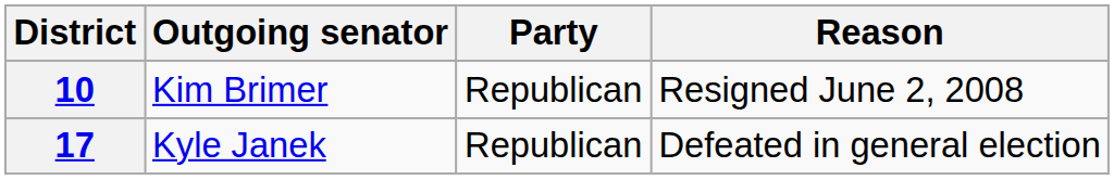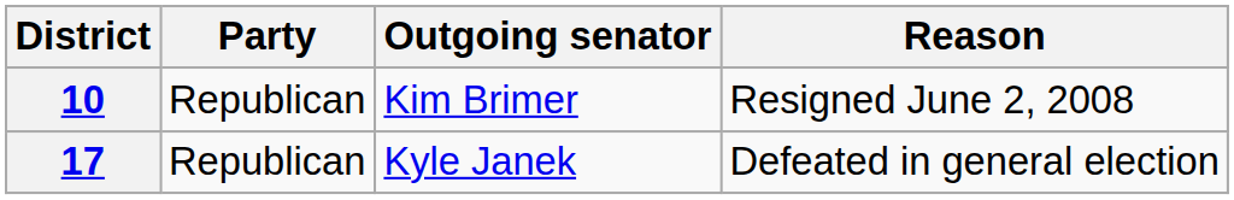 <table class="wikitable">
 <tr>
 <th>District</th>
+<th>Party</th>
 <th>Outgoing senator</th>
-<th>Party</th>
 <th>Reason</th>
 </tr>
 <tr>
 <th align=Center><a href='#'>10</a></th>
+<td align=center>Republican</td>
 <td><a href='#'>Kim Brimer</a></td>
-<td align=center>Republican</td>
 <td>Resigned June 2, 2008 </td>
 </tr>
 <tr>
 <th align=center><a href='#'>17</a></th>
+<td align=center>Republican</td>
 <td><a href='#'>Kyle Janek</a></td>
-<td align=center>Republican</td>
 <td>Defeated in general election</td>
 </tr>
 </table>
